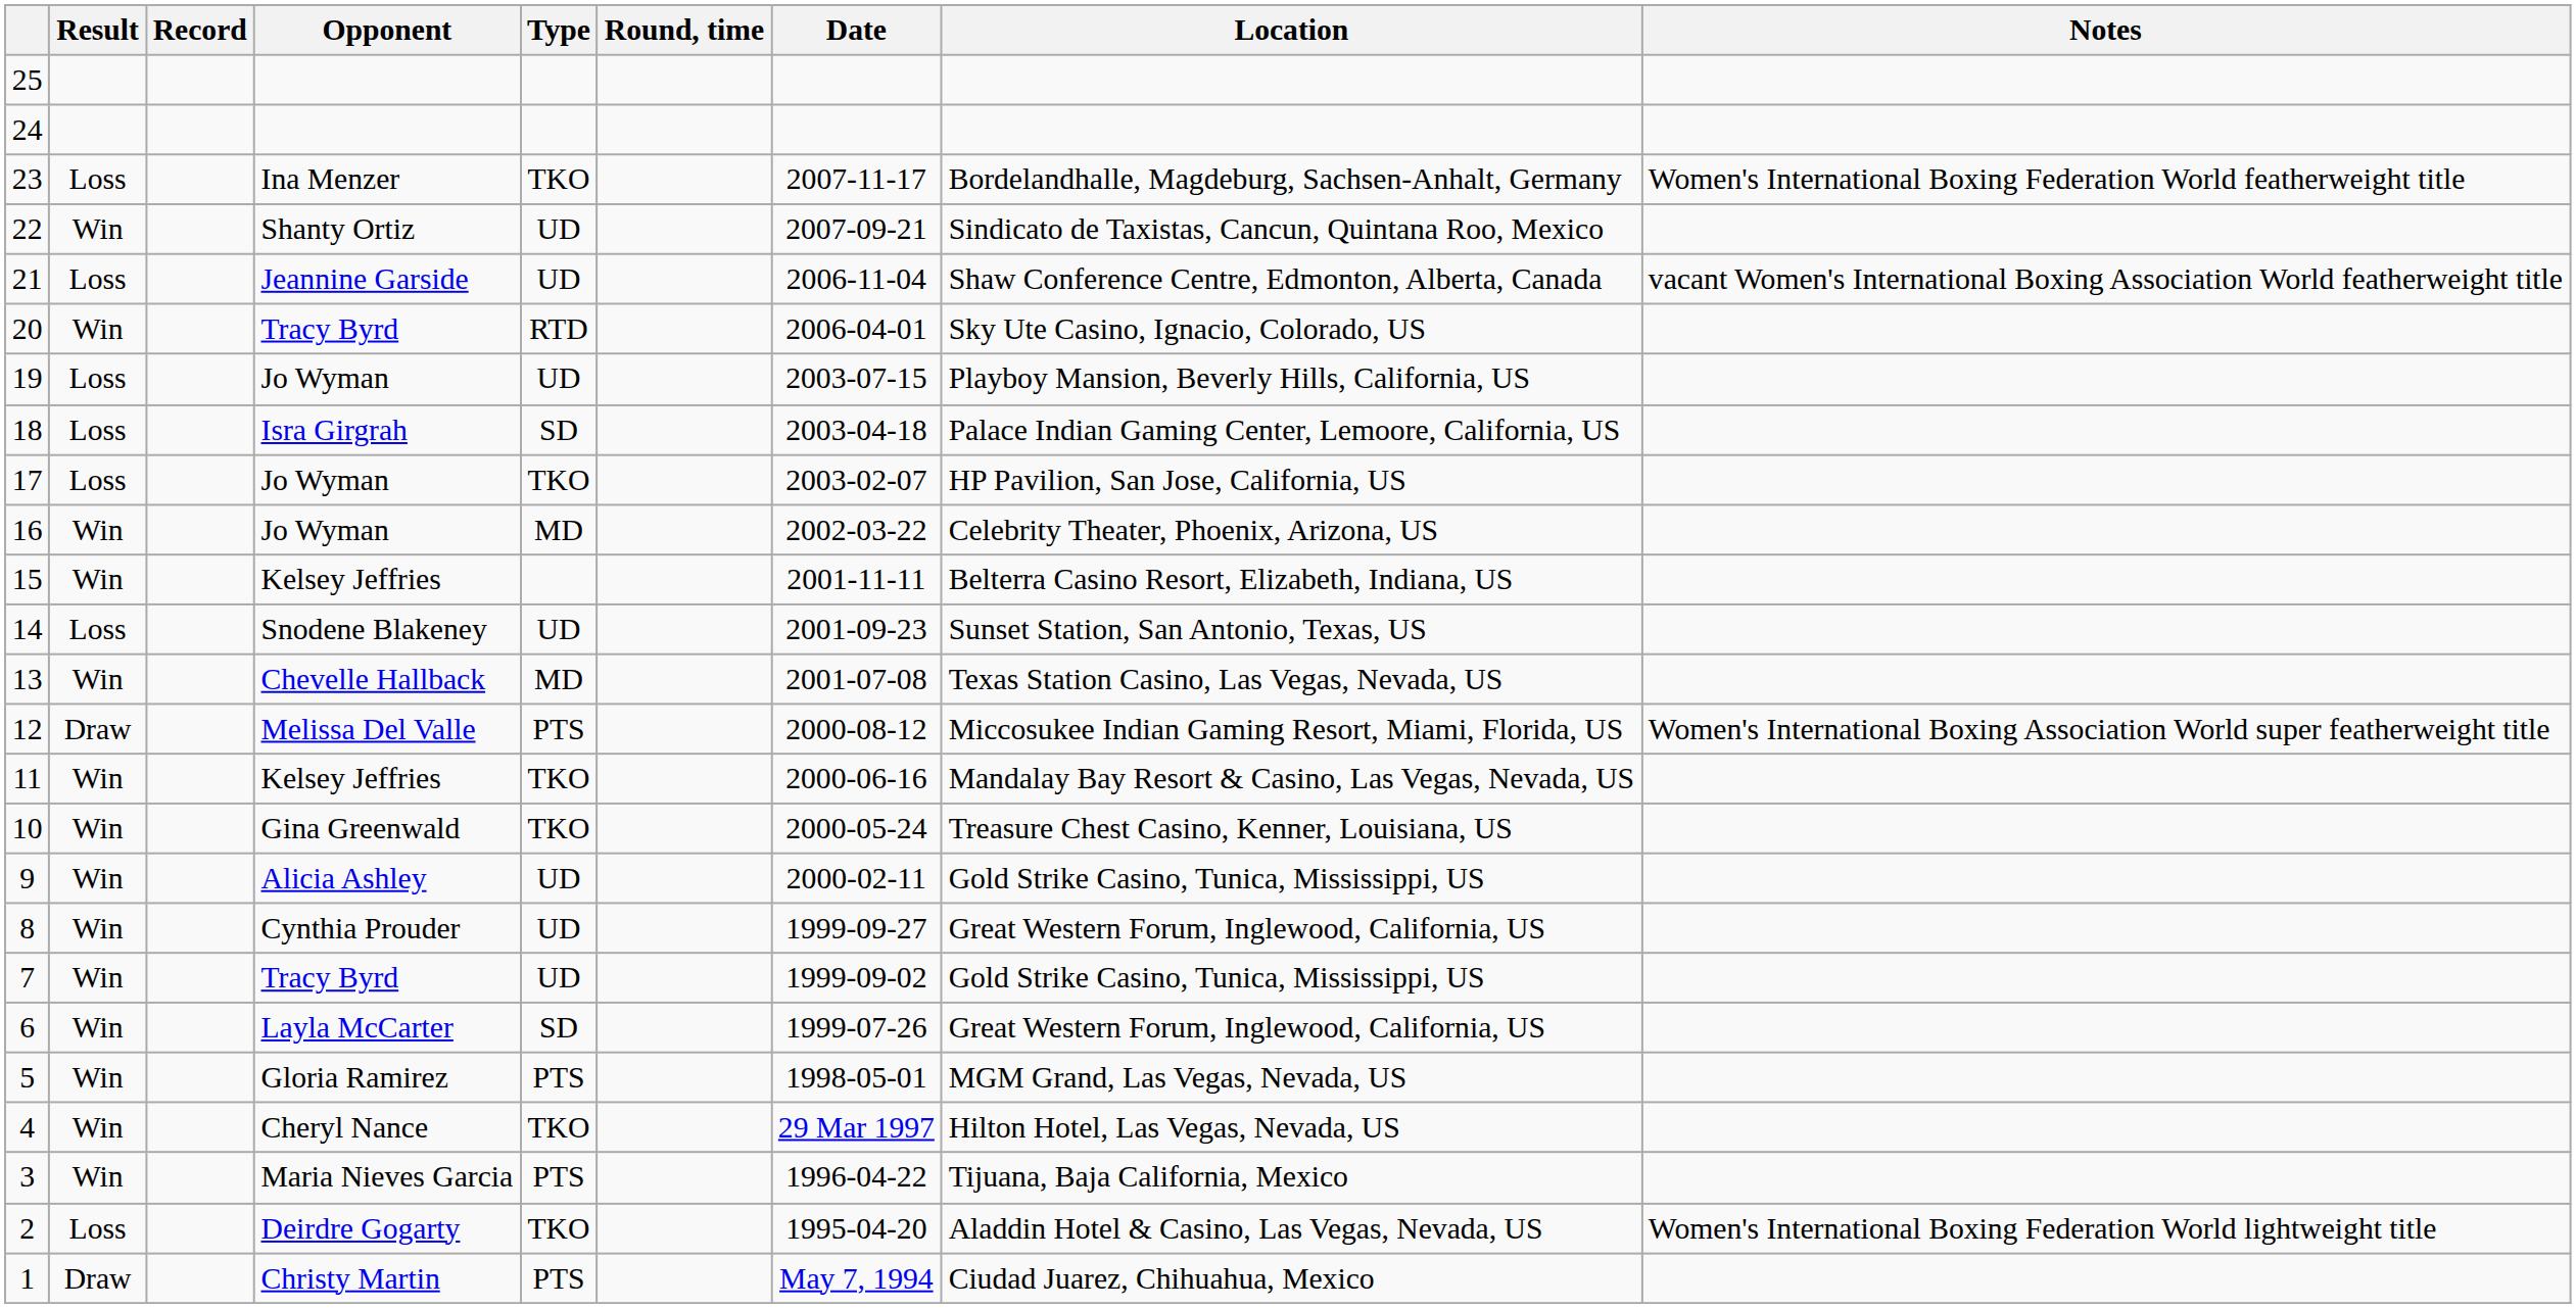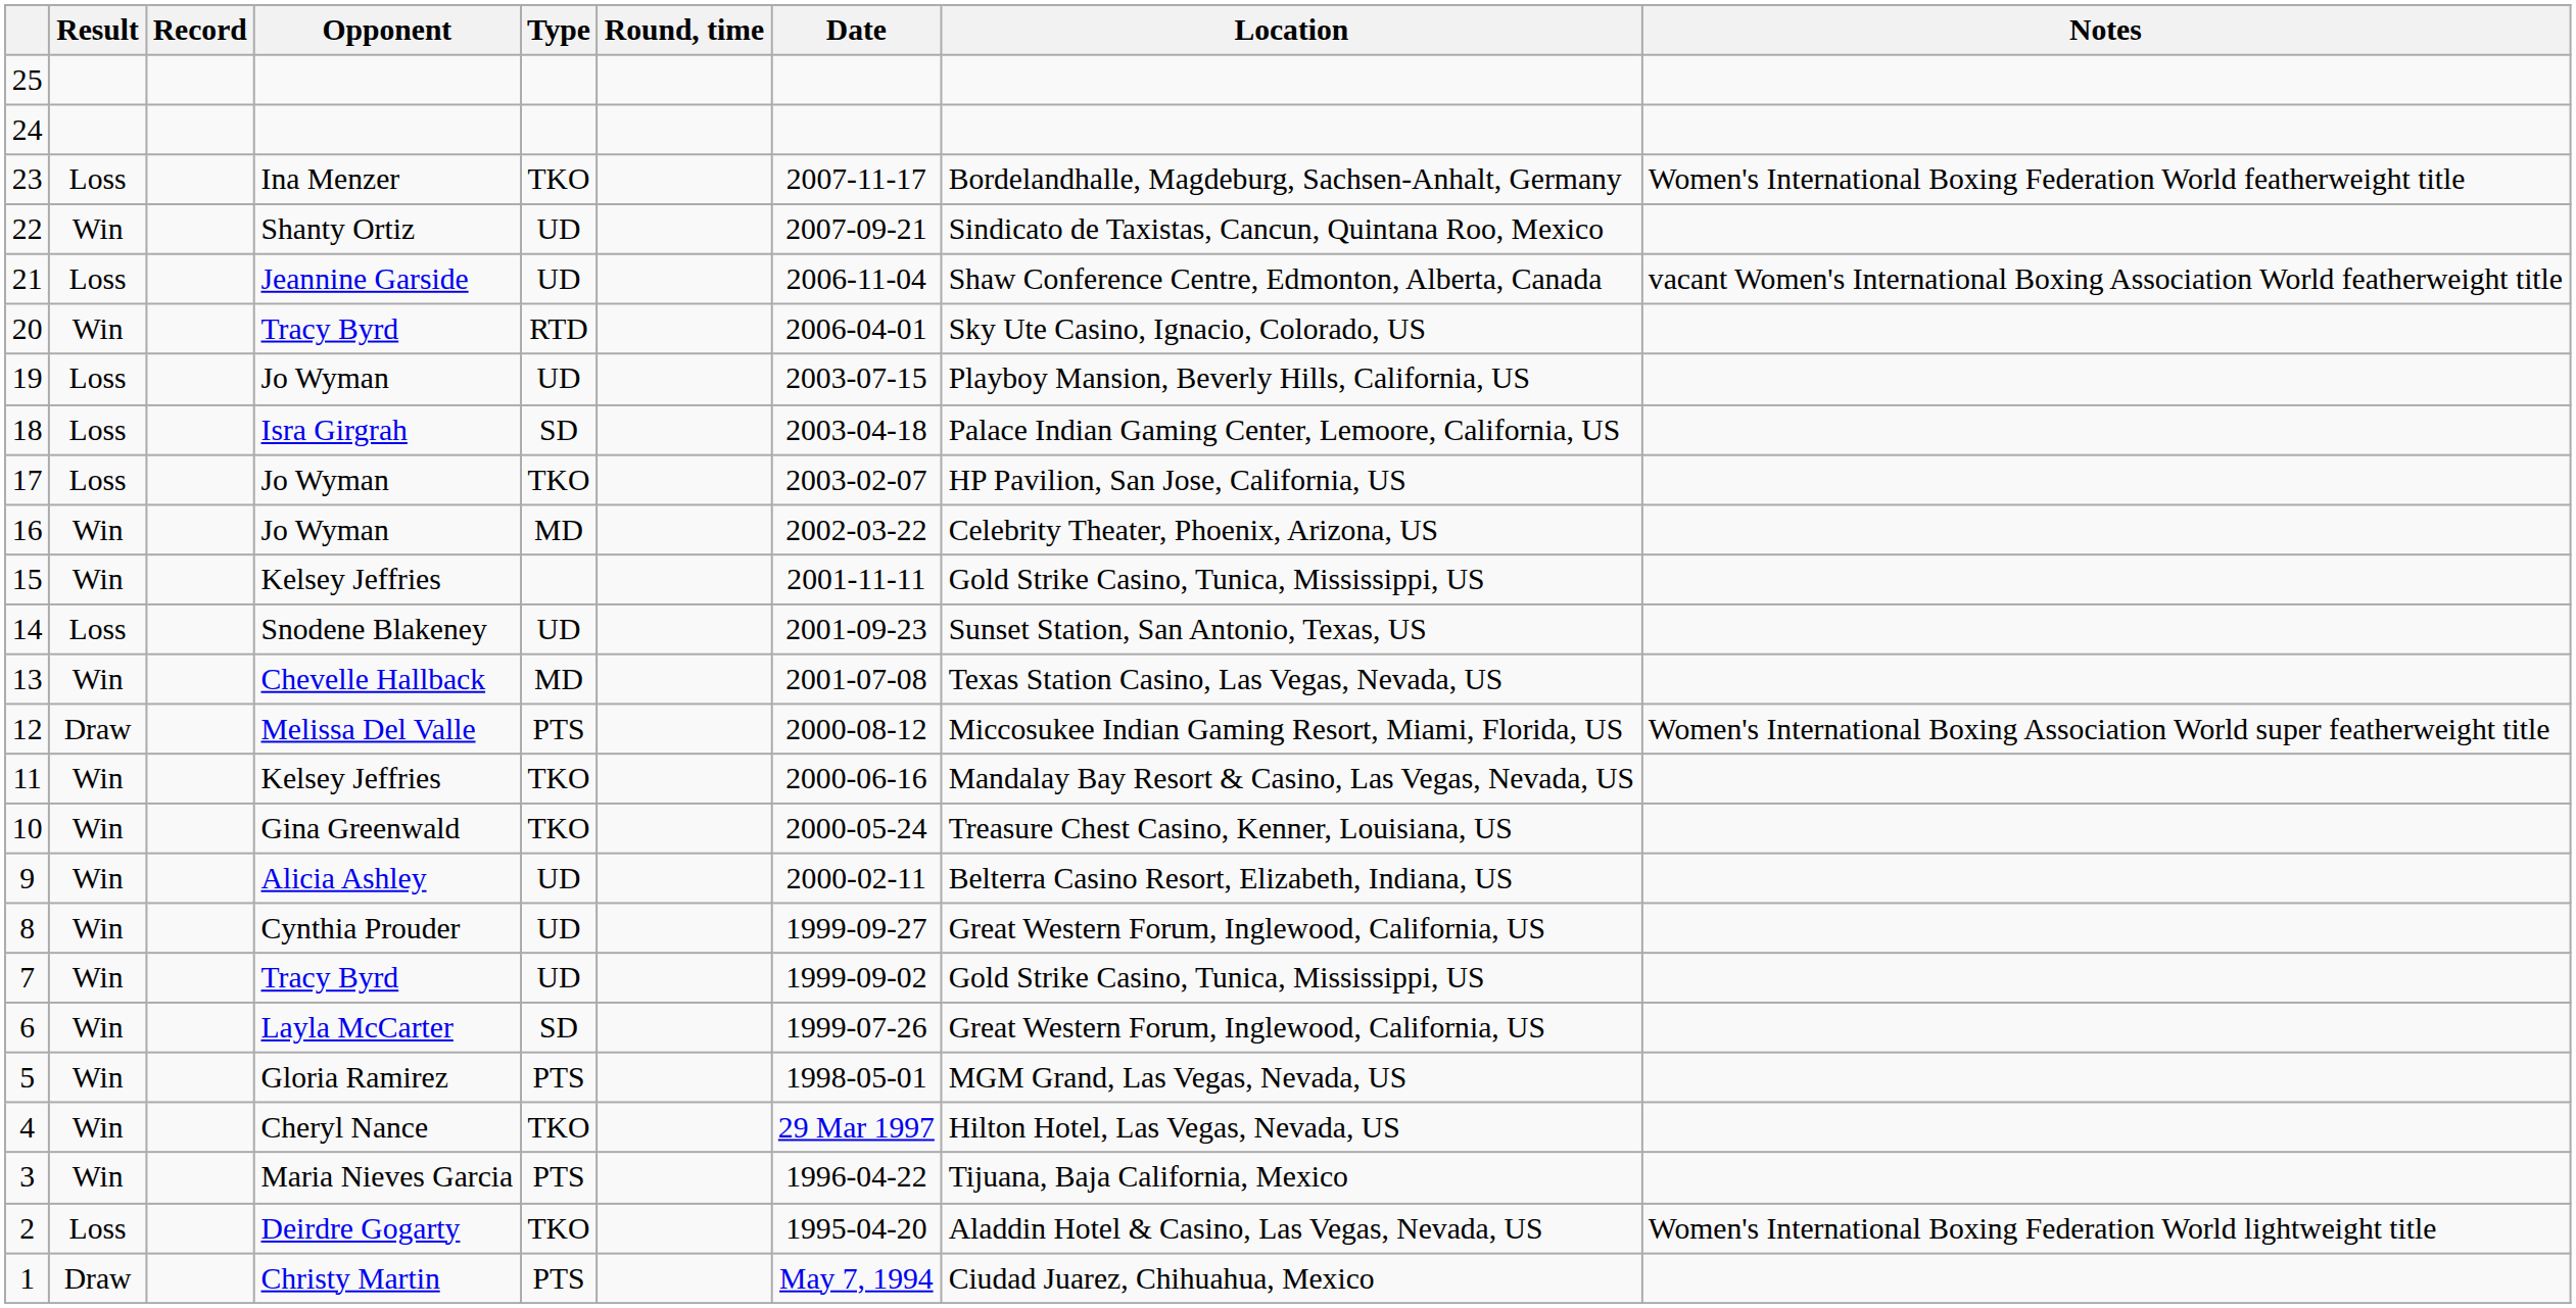 <table class="wikitable" style="text-align:center; font-size:95%">
 <tr>
 <th></th>
 <th>Result</th>
 <th>Record</th>
 <th>Opponent</th>
 <th>Type</th>
 <th>Round, time</th>
 <th>Date</th>
 <th>Location</th>
 <th>Notes</th>
 </tr>
 <tr>
 <td>25</td>
 <td></td>
 <td></td>
 <td style="text-align:left;"></td>
 <td></td>
 <td></td>
 <td></td>
 <td style="text-align:left;"></td>
 <td style="text-align:left;"></td>
 </tr>
 <tr>
 <td>24</td>
 <td></td>
 <td></td>
 <td style="text-align:left;"></td>
 <td></td>
 <td></td>
 <td></td>
 <td style="text-align:left;"></td>
 <td style="text-align:left;"></td>
 </tr>
 <tr>
 <td>23</td>
 <td>Loss</td>
 <td></td>
 <td style="text-align:left;">Ina Menzer</td>
 <td>TKO</td>
 <td></td>
 <td>2007-11-17</td>
 <td style="text-align:left;">Bordelandhalle, Magdeburg, Sachsen-Anhalt, Germany</td>
 <td style="text-align:left;">Women's International Boxing Federation World featherweight title</td>
 </tr>
 <tr>
 <td>22</td>
 <td>Win</td>
 <td></td>
 <td style="text-align:left;">Shanty Ortiz</td>
 <td>UD</td>
 <td></td>
 <td>2007-09-21</td>
 <td style="text-align:left;">Sindicato de Taxistas, Cancun, Quintana Roo, Mexico</td>
 <td style="text-align:left;"></td>
 </tr>
 <tr>
 <td>21</td>
 <td>Loss</td>
 <td></td>
 <td style="text-align:left;"><a href='#'>Jeannine Garside</a></td>
 <td>UD</td>
 <td></td>
 <td>2006-11-04</td>
 <td style="text-align:left;">Shaw Conference Centre, Edmonton, Alberta, Canada</td>
 <td style="text-align:left;">vacant Women's International Boxing Association World featherweight title</td>
 </tr>
 <tr>
 <td>20</td>
 <td>Win</td>
 <td></td>
 <td style="text-align:left;"> <a href='#'>Tracy Byrd</a></td>
 <td>RTD</td>
 <td></td>
 <td>2006-04-01</td>
 <td style="text-align:left;">Sky Ute Casino, Ignacio, Colorado, US</td>
 <td style="text-align:left;"></td>
 </tr>
 <tr>
 <td>19</td>
 <td>Loss</td>
 <td></td>
 <td style="text-align:left;">Jo Wyman</td>
 <td>UD</td>
 <td></td>
 <td>2003-07-15</td>
 <td style="text-align:left;">Playboy Mansion, Beverly Hills, California, US</td>
 <td style="text-align:left;"></td>
 </tr>
 <tr>
 <td>18</td>
 <td>Loss</td>
 <td></td>
 <td style="text-align:left;"> <a href='#'>Isra Girgrah</a></td>
 <td>SD</td>
 <td></td>
 <td>2003-04-18</td>
 <td style="text-align:left;">Palace Indian Gaming Center, Lemoore, California, US</td>
 <td style="text-align:left;"></td>
 </tr>
 <tr>
 <td>17</td>
 <td>Loss</td>
 <td></td>
 <td style="text-align:left;">Jo Wyman</td>
 <td>TKO</td>
 <td></td>
 <td>2003-02-07</td>
 <td style="text-align:left;">HP Pavilion, San Jose, California, US</td>
 <td style="text-align:left;"></td>
 </tr>
 <tr>
 <td>16</td>
 <td>Win</td>
 <td></td>
 <td style="text-align:left;">Jo Wyman</td>
 <td>MD</td>
 <td></td>
 <td>2002-03-22</td>
 <td style="text-align:left;">Celebrity Theater, Phoenix, Arizona, US</td>
 <td style="text-align:left;"></td>
 </tr>
 <tr>
 <td>15</td>
 <td>Win</td>
 <td></td>
 <td style="text-align:left;">Kelsey Jeffries</td>
 <td></td>
 <td></td>
 <td>2001-11-11</td>
-<td style="text-align:left;">Belterra Casino Resort, Elizabeth, Indiana, US</td>
+<td style="text-align:left;">Gold Strike Casino, Tunica, Mississippi, US</td>
 <td style="text-align:left;"></td>
 </tr>
 <tr>
 <td>14</td>
 <td>Loss</td>
 <td></td>
 <td style="text-align:left;">Snodene Blakeney</td>
 <td>UD</td>
 <td></td>
 <td>2001-09-23</td>
 <td style="text-align:left;">Sunset Station, San Antonio, Texas, US</td>
 <td style="text-align:left;"></td>
 </tr>
 <tr>
 <td>13</td>
 <td>Win</td>
 <td></td>
 <td style="text-align:left;"> <a href='#'>Chevelle Hallback</a></td>
 <td>MD</td>
 <td></td>
 <td>2001-07-08</td>
 <td style="text-align:left;">Texas Station Casino, Las Vegas, Nevada, US</td>
 <td style="text-align:left;"></td>
 </tr>
 <tr>
 <td>12</td>
 <td>Draw</td>
 <td></td>
 <td style="text-align:left;"> <a href='#'>Melissa Del Valle</a></td>
 <td>PTS</td>
 <td></td>
 <td>2000-08-12</td>
 <td style="text-align:left;">Miccosukee Indian Gaming Resort, Miami, Florida, US</td>
 <td style="text-align:left;">Women's International Boxing Association World super featherweight title</td>
 </tr>
 <tr>
 <td>11</td>
 <td>Win</td>
 <td></td>
 <td style="text-align:left;">Kelsey Jeffries</td>
 <td>TKO</td>
 <td></td>
 <td>2000-06-16</td>
 <td style="text-align:left;">Mandalay Bay Resort & Casino, Las Vegas, Nevada, US</td>
 <td style="text-align:left;"></td>
 </tr>
 <tr>
 <td>10</td>
 <td>Win</td>
 <td></td>
 <td style="text-align:left;">Gina Greenwald</td>
 <td>TKO</td>
 <td></td>
 <td>2000-05-24</td>
 <td style="text-align:left;">Treasure Chest Casino, Kenner, Louisiana, US</td>
 <td style="text-align:left;"></td>
 </tr>
 <tr>
 <td>9</td>
 <td>Win</td>
 <td></td>
 <td style="text-align:left;"> <a href='#'>Alicia Ashley</a></td>
 <td>UD</td>
 <td></td>
 <td>2000-02-11</td>
-<td style="text-align:left;">Gold Strike Casino, Tunica, Mississippi, US</td>
+<td style="text-align:left;">Belterra Casino Resort, Elizabeth, Indiana, US</td>
 <td style="text-align:left;"></td>
 </tr>
 <tr>
 <td>8</td>
 <td>Win</td>
 <td></td>
 <td style="text-align:left;">Cynthia Prouder</td>
 <td>UD</td>
 <td></td>
 <td>1999-09-27</td>
 <td style="text-align:left;">Great Western Forum, Inglewood, California, US</td>
 <td style="text-align:left;"></td>
 </tr>
 <tr>
 <td>7</td>
 <td>Win</td>
 <td></td>
 <td style="text-align:left;"> <a href='#'>Tracy Byrd</a></td>
 <td>UD</td>
 <td></td>
 <td>1999-09-02</td>
 <td style="text-align:left;">Gold Strike Casino, Tunica, Mississippi, US</td>
 <td style="text-align:left;"></td>
 </tr>
 <tr>
 <td>6</td>
 <td>Win</td>
 <td></td>
 <td style="text-align:left;"> <a href='#'>Layla McCarter</a></td>
 <td>SD</td>
 <td></td>
 <td>1999-07-26</td>
 <td style="text-align:left;">Great Western Forum, Inglewood, California, US</td>
 <td style="text-align:left;"></td>
 </tr>
 <tr>
 <td>5</td>
 <td>Win</td>
 <td></td>
 <td style="text-align:left;">Gloria Ramirez</td>
 <td>PTS</td>
 <td></td>
 <td>1998-05-01</td>
 <td style="text-align:left;">MGM Grand, Las Vegas, Nevada, US</td>
 <td style="text-align:left;"></td>
 </tr>
 <tr>
 <td>4</td>
 <td>Win</td>
 <td></td>
 <td style="text-align:left;">Cheryl Nance</td>
 <td>TKO</td>
 <td></td>
 <td><a href='#'>29 Mar 1997</a></td>
 <td style="text-align:left;">Hilton Hotel, Las Vegas, Nevada, US</td>
 <td style="text-align:left;"></td>
 </tr>
 <tr>
 <td>3</td>
 <td>Win</td>
 <td></td>
 <td style="text-align:left;">Maria Nieves Garcia</td>
 <td>PTS</td>
 <td></td>
 <td>1996-04-22</td>
 <td style="text-align:left;">Tijuana, Baja California, Mexico</td>
 <td style="text-align:left;"></td>
 </tr>
 <tr>
 <td>2</td>
 <td>Loss</td>
 <td></td>
 <td style="text-align:left;"> <a href='#'>Deirdre Gogarty</a></td>
 <td>TKO</td>
 <td></td>
 <td>1995-04-20</td>
 <td style="text-align:left;">Aladdin Hotel & Casino, Las Vegas, Nevada, US</td>
 <td style="text-align:left;">Women's International Boxing Federation World lightweight title</td>
 </tr>
 <tr>
 <td>1</td>
 <td>Draw</td>
 <td></td>
 <td style="text-align:left;"> <a href='#'>Christy Martin</a></td>
 <td>PTS</td>
 <td></td>
 <td><a href='#'>May 7, 1994</a></td>
 <td style="text-align:left;">Ciudad Juarez, Chihuahua, Mexico</td>
 <td style="text-align:left;"></td>
 </tr>
 <tr>
 </tr>
 </table>
